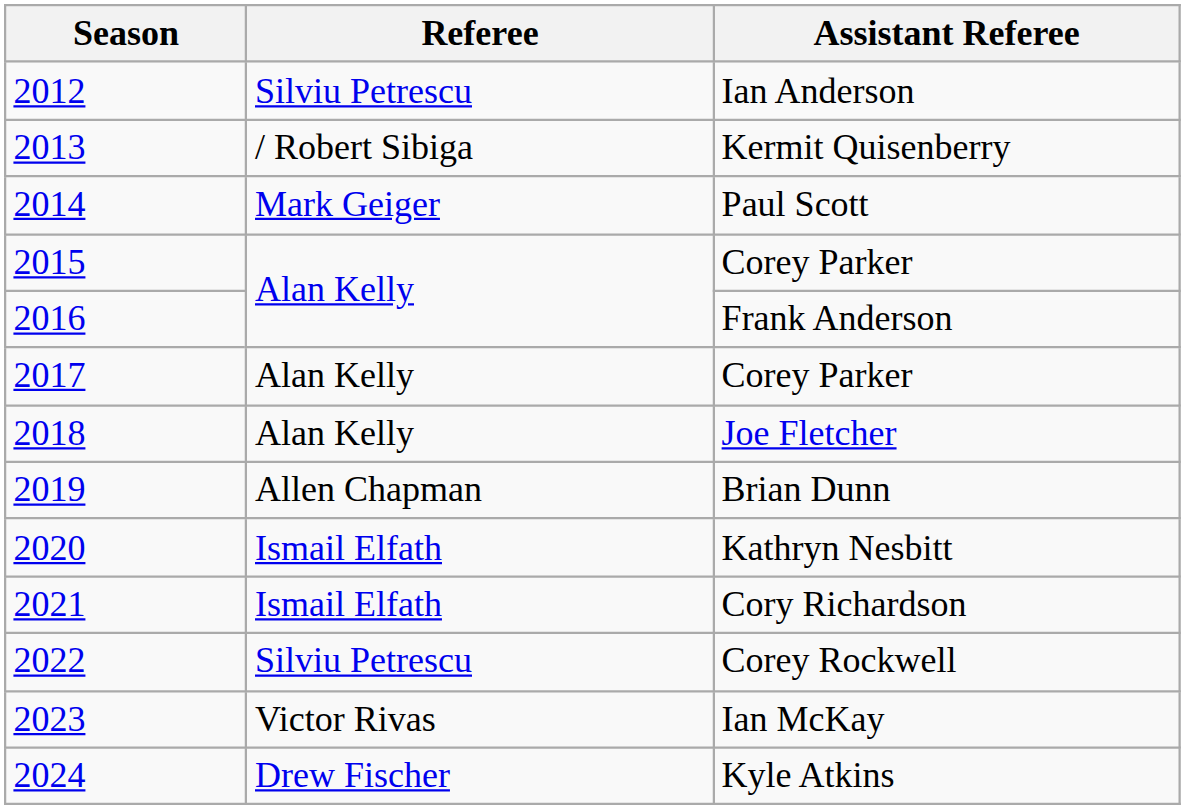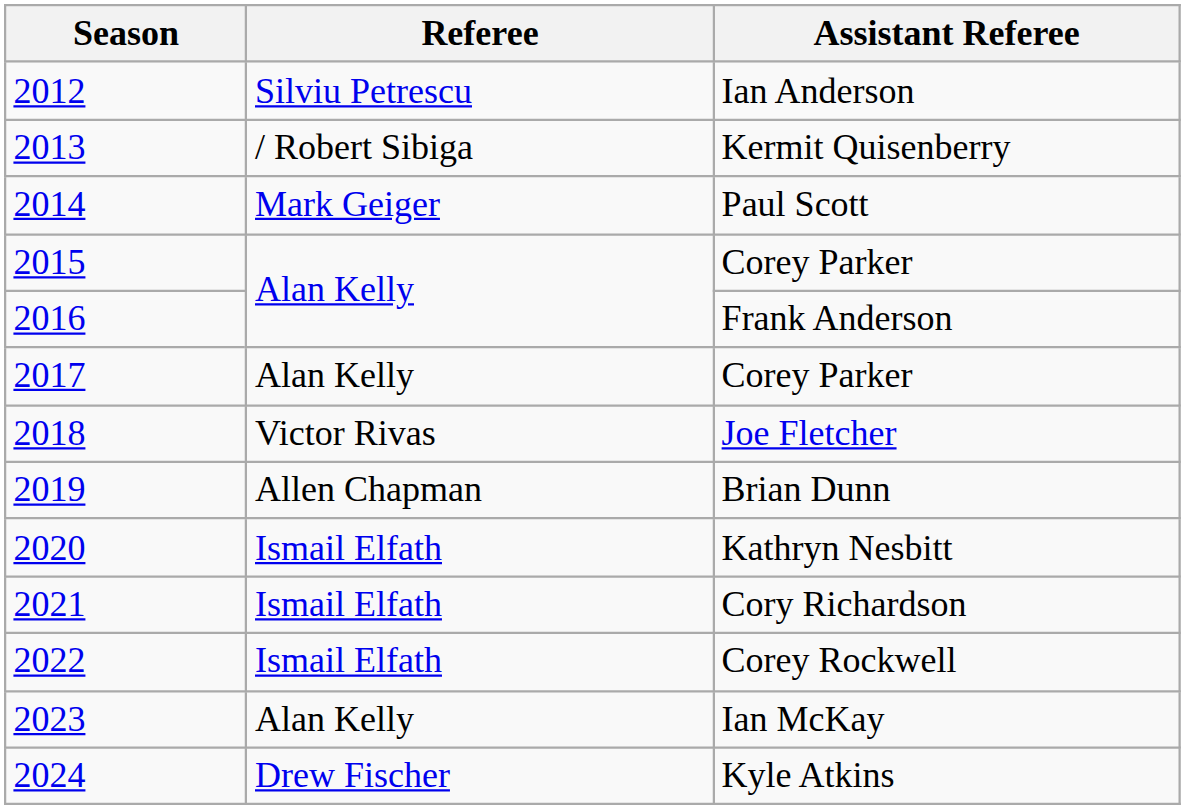 <table class="wikitable sortable">
 <tr>
 <th style="width:100px">Season</th>
 <th style="width:200px">Referee</th>
 <th style="width:200px">Assistant Referee</th>
 </tr>
 <tr>
 <td><a href='#'>2012</a></td>
 <td> <a href='#'>Silviu Petrescu</a></td>
 <td> Ian Anderson</td>
 </tr>
 <tr>
 <td><a href='#'>2013</a></td>
 <td>/ Robert Sibiga</td>
 <td> Kermit Quisenberry</td>
 </tr>
 <tr>
 <td><a href='#'>2014</a></td>
 <td> <a href='#'>Mark Geiger</a></td>
 <td> Paul Scott</td>
 </tr>
 <tr>
 <td><a href='#'>2015</a></td>
 <td rowspan=2> <a href='#'>Alan Kelly</a></td>
 <td> Corey Parker</td>
 </tr>
 <tr>
 <td><a href='#'>2016</a></td>
 <td> Frank Anderson</td>
 </tr>
 <tr>
 <td><a href='#'>2017</a></td>
 <td> Alan Kelly</td>
 <td> Corey Parker</td>
 </tr>
 <tr>
 <td><a href='#'>2018</a></td>
-<td> Alan Kelly</td>
+<td> Victor Rivas</td>
 <td> <a href='#'>Joe Fletcher</a></td>
 </tr>
 <tr>
 <td><a href='#'>2019</a></td>
 <td> Allen Chapman</td>
 <td> Brian Dunn</td>
 </tr>
 <tr>
 <td><a href='#'>2020</a></td>
 <td> <a href='#'>Ismail Elfath</a></td>
 <td> Kathryn Nesbitt</td>
 </tr>
 <tr>
 <td><a href='#'>2021</a></td>
 <td> <a href='#'>Ismail Elfath</a></td>
 <td> Cory Richardson</td>
 </tr>
 <tr>
 <td><a href='#'>2022</a></td>
-<td> <a href='#'>Silviu Petrescu</a></td>
+<td> <a href='#'>Ismail Elfath</a></td>
 <td> Corey Rockwell</td>
 </tr>
 <tr>
 <td><a href='#'>2023</a></td>
-<td> Victor Rivas</td>
+<td> Alan Kelly</td>
 <td> Ian McKay</td>
 </tr>
 <tr>
 <td><a href='#'>2024</a></td>
 <td> <a href='#'>Drew Fischer</a></td>
 <td> Kyle Atkins</td>
 </tr>
 </table>
